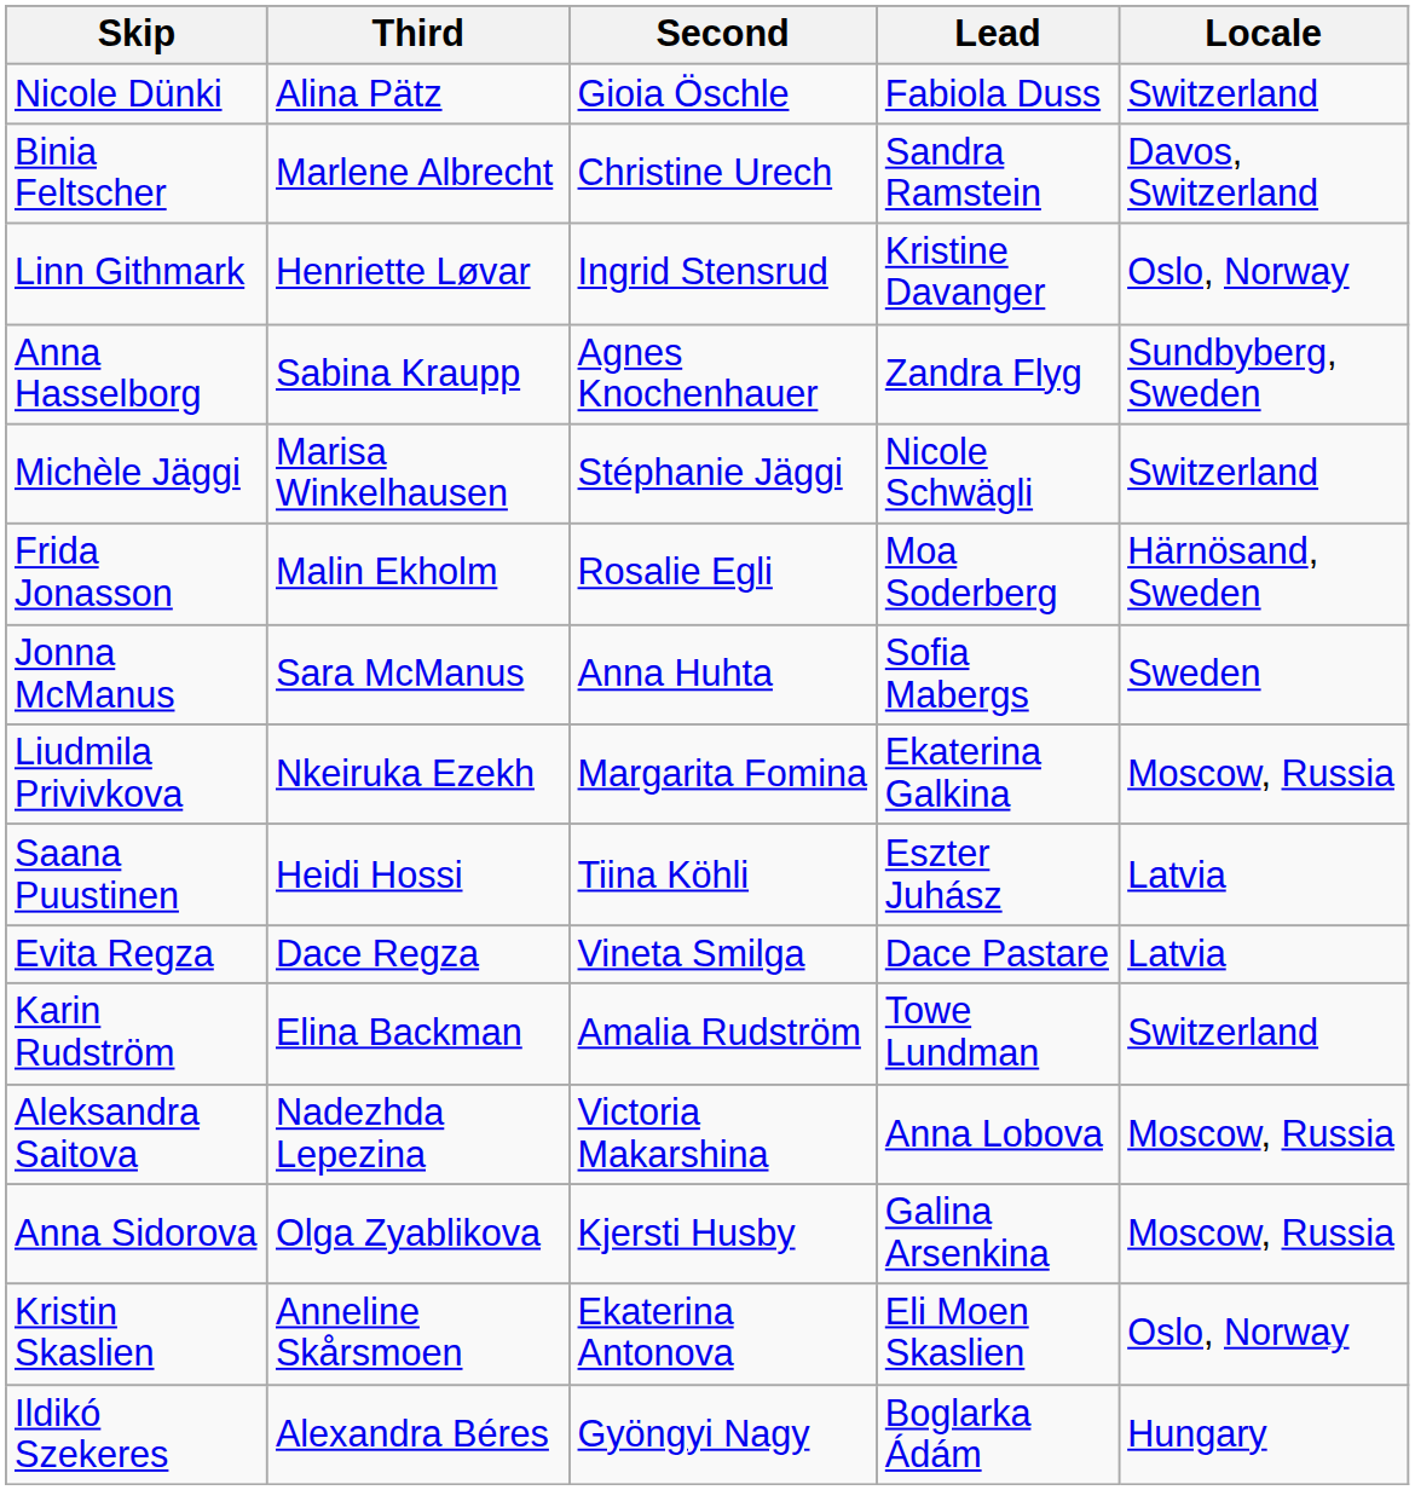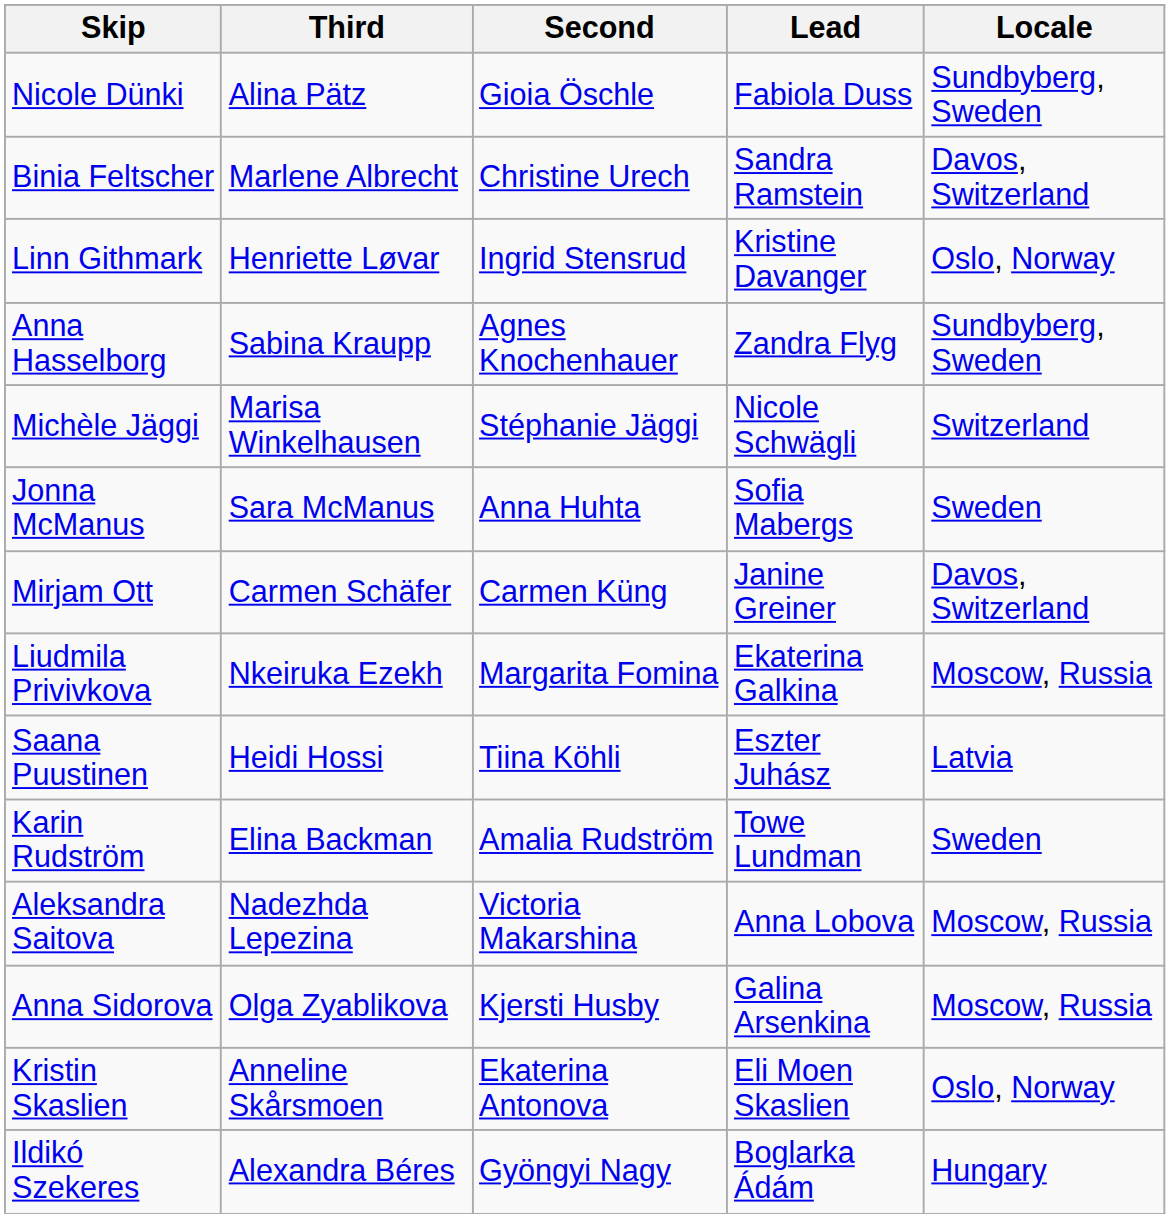 <table class=wikitable>
 <tr>
 <th>Skip</th>
 <th>Third</th>
 <th>Second</th>
 <th>Lead</th>
 <th>Locale</th>
 </tr>
 <tr>
 <td><a href='#'>Nicole Dünki</a></td>
 <td><a href='#'>Alina Pätz</a></td>
 <td><a href='#'>Gioia Öschle</a></td>
 <td><a href='#'>Fabiola Duss</a></td>
-<td> <a href='#'>Switzerland</a></td>
+<td> <a href='#'>Sundbyberg</a>, <a href='#'>Sweden</a></td>
 </tr>
 <tr>
 <td><a href='#'>Binia Feltscher</a></td>
 <td><a href='#'>Marlene Albrecht</a></td>
 <td><a href='#'>Christine Urech</a></td>
 <td><a href='#'>Sandra Ramstein</a></td>
 <td> <a href='#'>Davos</a>, <a href='#'>Switzerland</a></td>
 </tr>
 <tr>
 <td><a href='#'>Linn Githmark</a></td>
 <td><a href='#'>Henriette Løvar</a></td>
 <td><a href='#'>Ingrid Stensrud</a></td>
 <td><a href='#'>Kristine Davanger</a></td>
 <td> <a href='#'>Oslo</a>, <a href='#'>Norway</a></td>
 </tr>
 <tr>
 <td><a href='#'>Anna Hasselborg</a></td>
 <td><a href='#'>Sabina Kraupp</a></td>
 <td><a href='#'>Agnes Knochenhauer</a></td>
 <td><a href='#'>Zandra Flyg</a></td>
 <td> <a href='#'>Sundbyberg</a>, <a href='#'>Sweden</a></td>
 </tr>
 <tr>
 <td><a href='#'>Michèle Jäggi</a></td>
 <td><a href='#'>Marisa Winkelhausen</a></td>
 <td><a href='#'>Stéphanie Jäggi</a></td>
 <td><a href='#'>Nicole Schwägli</a></td>
 <td> <a href='#'>Switzerland</a></td>
 </tr>
 <tr>
-<td><a href='#'>Frida Jonasson</a></td>
-<td><a href='#'>Malin Ekholm</a></td>
-<td><a href='#'>Rosalie Egli</a></td>
-<td><a href='#'>Moa Soderberg</a></td>
-<td> <a href='#'>Härnösand</a>, <a href='#'>Sweden</a></td>
-</tr>
-<tr>
 <td><a href='#'>Jonna McManus</a></td>
 <td><a href='#'>Sara McManus</a></td>
 <td><a href='#'>Anna Huhta</a></td>
 <td><a href='#'>Sofia Mabergs</a></td>
 <td> <a href='#'>Sweden</a></td>
+</tr>
+<tr>
+<td><a href='#'>Mirjam Ott</a></td>
+<td><a href='#'>Carmen Schäfer</a></td>
+<td><a href='#'>Carmen Küng</a></td>
+<td><a href='#'>Janine Greiner</a></td>
+<td> <a href='#'>Davos</a>, <a href='#'>Switzerland</a></td>
 </tr>
 <tr>
 <td><a href='#'>Liudmila Privivkova</a></td>
 <td><a href='#'>Nkeiruka Ezekh</a></td>
 <td><a href='#'>Margarita Fomina</a></td>
 <td><a href='#'>Ekaterina Galkina</a></td>
 <td> <a href='#'>Moscow</a>, <a href='#'>Russia</a></td>
 </tr>
 <tr>
 <td><a href='#'>Saana Puustinen</a></td>
 <td><a href='#'>Heidi Hossi</a></td>
 <td><a href='#'>Tiina Köhli</a></td>
 <td><a href='#'>Eszter Juhász</a></td>
 <td> <a href='#'>Latvia</a></td>
 </tr>
 <tr>
-<td><a href='#'>Evita Regza</a></td>
-<td><a href='#'>Dace Regza</a></td>
-<td><a href='#'>Vineta Smilga</a></td>
-<td><a href='#'>Dace Pastare</a></td>
-<td> <a href='#'>Latvia</a></td>
-</tr>
-<tr>
 <td><a href='#'>Karin Rudström</a></td>
 <td><a href='#'>Elina Backman</a></td>
 <td><a href='#'>Amalia Rudström</a></td>
 <td><a href='#'>Towe Lundman</a></td>
-<td> <a href='#'>Switzerland</a></td>
+<td> <a href='#'>Sweden</a></td>
 </tr>
 <tr>
 <td><a href='#'>Aleksandra Saitova</a></td>
 <td><a href='#'>Nadezhda Lepezina</a></td>
 <td><a href='#'>Victoria Makarshina</a></td>
 <td><a href='#'>Anna Lobova</a></td>
 <td> <a href='#'>Moscow</a>, <a href='#'>Russia</a></td>
 </tr>
 <tr>
 <td><a href='#'>Anna Sidorova</a></td>
 <td><a href='#'>Olga Zyablikova</a></td>
 <td><a href='#'>Kjersti Husby</a></td>
 <td><a href='#'>Galina Arsenkina</a></td>
 <td> <a href='#'>Moscow</a>, <a href='#'>Russia</a></td>
 </tr>
 <tr>
 <td><a href='#'>Kristin Skaslien</a></td>
 <td><a href='#'>Anneline Skårsmoen</a></td>
 <td><a href='#'>Ekaterina Antonova</a></td>
 <td><a href='#'>Eli Moen Skaslien</a></td>
 <td> <a href='#'>Oslo</a>, <a href='#'>Norway</a></td>
 </tr>
 <tr>
 <td><a href='#'>Ildikó Szekeres</a></td>
 <td><a href='#'>Alexandra Béres</a></td>
 <td><a href='#'>Gyöngyi Nagy</a></td>
 <td><a href='#'>Boglarka Ádám</a></td>
 <td> <a href='#'>Hungary</a></td>
 </tr>
 </table>
